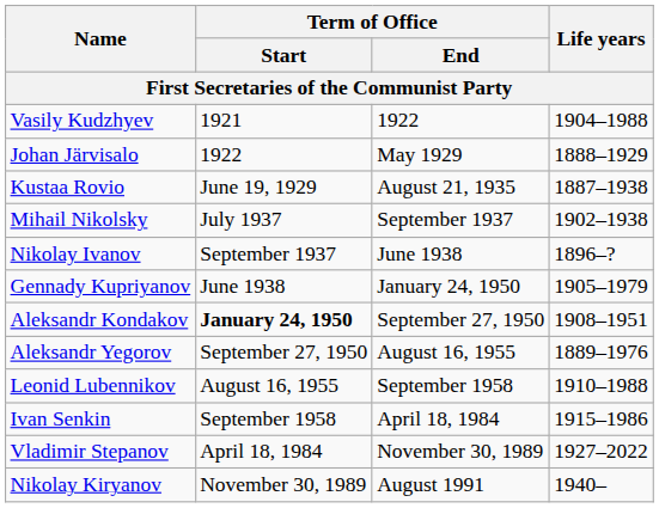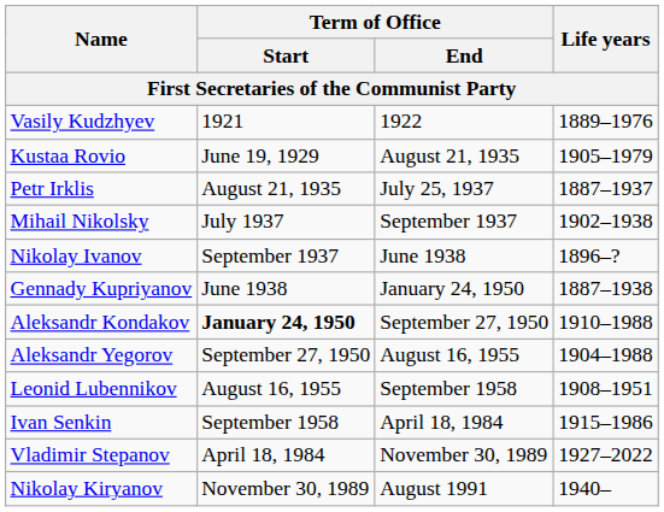 <table class="wikitable">
 <tr>
 <th rowspan="2">Name</th>
 <th colspan="2">Term of Office</th>
 <th rowspan="2">Life years</th>
 </tr>
 <tr>
 <th>Start</th>
 <th>End</th>
 </tr>
 <tr>
 <th colspan="4">First Secretaries of the Communist Party</th>
 </tr>
 <tr>
 <td><a href='#'>Vasily Kudzhyev</a></td>
 <td>1921</td>
 <td>1922</td>
-<td>1904–1988</td>
-</tr>
-<tr>
-<td><a href='#'>Johan Järvisalo</a></td>
-<td>1922</td>
-<td>May 1929</td>
-<td>1888–1929</td>
+<td>1889–1976</td>
 </tr>
 <tr>
 <td><a href='#'>Kustaa Rovio</a></td>
 <td>June 19, 1929</td>
 <td>August 21, 1935</td>
-<td>1887–1938</td>
+<td>1905–1979</td>
+</tr>
+<tr>
+<td><a href='#'>Petr Irklis</a></td>
+<td>August 21, 1935</td>
+<td>July 25, 1937</td>
+<td>1887–1937</td>
 </tr>
 <tr>
 <td><a href='#'>Mihail Nikolsky</a></td>
 <td>July 1937</td>
 <td>September 1937</td>
 <td>1902–1938</td>
 </tr>
 <tr>
 <td><a href='#'>Nikolay Ivanov</a></td>
 <td>September 1937</td>
 <td>June 1938</td>
 <td>1896–?</td>
 </tr>
 <tr>
 <td><a href='#'>Gennady Kupriyanov</a></td>
 <td>June 1938</td>
 <td>January 24, 1950</td>
-<td>1905–1979</td>
+<td>1887–1938</td>
 </tr>
 <tr>
 <td><a href='#'>Aleksandr Kondakov</a></td>
 <td><strong>January 24, 1950</strong></td>
 <td>September 27, 1950</td>
-<td>1908–1951</td>
+<td>1910–1988</td>
 </tr>
 <tr>
 <td><a href='#'>Aleksandr Yegorov</a></td>
 <td>September 27, 1950</td>
 <td>August 16, 1955</td>
-<td>1889–1976</td>
+<td>1904–1988</td>
 </tr>
 <tr>
 <td><a href='#'>Leonid Lubennikov</a></td>
 <td>August 16, 1955</td>
 <td>September 1958</td>
-<td>1910–1988</td>
+<td>1908–1951</td>
 </tr>
 <tr>
 <td><a href='#'>Ivan Senkin</a></td>
 <td>September 1958</td>
 <td>April 18, 1984</td>
 <td>1915–1986</td>
 </tr>
 <tr>
 <td><a href='#'>Vladimir Stepanov</a></td>
 <td>April 18, 1984</td>
 <td>November 30, 1989</td>
 <td>1927–2022</td>
 </tr>
 <tr>
 <td><a href='#'>Nikolay Kiryanov</a></td>
 <td>November 30, 1989</td>
 <td>August 1991</td>
 <td>1940–</td>
 </tr>
 </table>
